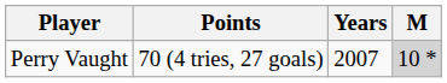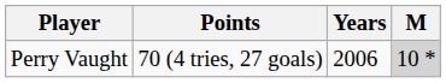 <table class="wikitable" style="text-align:left;">
 <tr>
 <th>Player</th>
 <th>Points</th>
 <th>Years</th>
 <th>M</th>
 </tr>
 <tr>
 <td>Perry Vaught</td>
 <td>70 (4 tries, 27 goals)</td>
-<td style="text-align:left;">2007</td>
+<td style="text-align:left;">2006</td>
 <td style="background: lightgrey;">10 *</td>
 </tr>
 </table>
